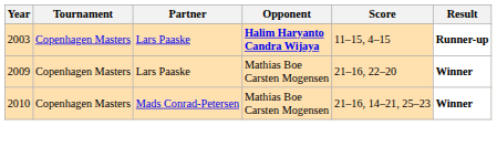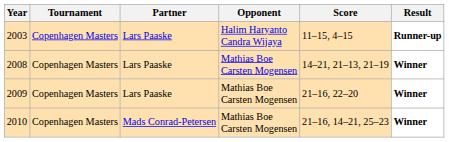 <table class="sortable wikitable" style="font-size: 90%;">
 <tr>
 <th>Year</th>
 <th>Tournament</th>
 <th>Partner</th>
 <th>Opponent</th>
 <th>Score</th>
 <th>Result</th>
 </tr>
 <tr style="background:#FFE0AF">
 <td align="center">2003</td>
 <td align="left"><a href='#'>Copenhagen Masters</a></td>
 <td align="left"> <a href='#'>Lars Paaske</a></td>
-<td align="left"><strong> <a href='#'>Halim Haryanto</a><br> <a href='#'>Candra Wijaya</a></strong></td>
+<td align="left"> <a href='#'>Halim Haryanto</a><br> <a href='#'>Candra Wijaya</a></td>
 <td align="left">11–15, 4–15</td>
 <td style="text-align:left; background:white"> <strong>Runner-up</strong></td>
+</tr>
+<tr style="background:#FFE0AF">
+<td align="center">2008</td>
+<td align="left">Copenhagen Masters</td>
+<td align="left"> Lars Paaske</td>
+<td align="left"> <a href='#'>Mathias Boe</a><br> <a href='#'>Carsten Mogensen</a></td>
+<td align="left">14–21, 21–13, 21–19</td>
+<td style="text-align:left; background:white"> <strong>Winner</strong></td>
 </tr>
 <tr style="background:#FFE0AF">
 <td align="center">2009</td>
 <td align="left">Copenhagen Masters</td>
 <td align="left"> Lars Paaske</td>
 <td align="left"> Mathias Boe<br> Carsten Mogensen</td>
 <td align="left">21–16, 22–20</td>
 <td style="text-align:left; background:white"> <strong>Winner</strong></td>
 </tr>
 <tr style="background:#FFE0AF">
 <td align="center">2010</td>
 <td align="left">Copenhagen Masters</td>
 <td align="left"> <a href='#'>Mads Conrad-Petersen</a></td>
 <td align="left"> Mathias Boe<br> Carsten Mogensen</td>
 <td align="left">21–16, 14–21, 25–23</td>
 <td style="text-align:left; background:white"> <strong>Winner</strong></td>
 </tr>
 </table>
